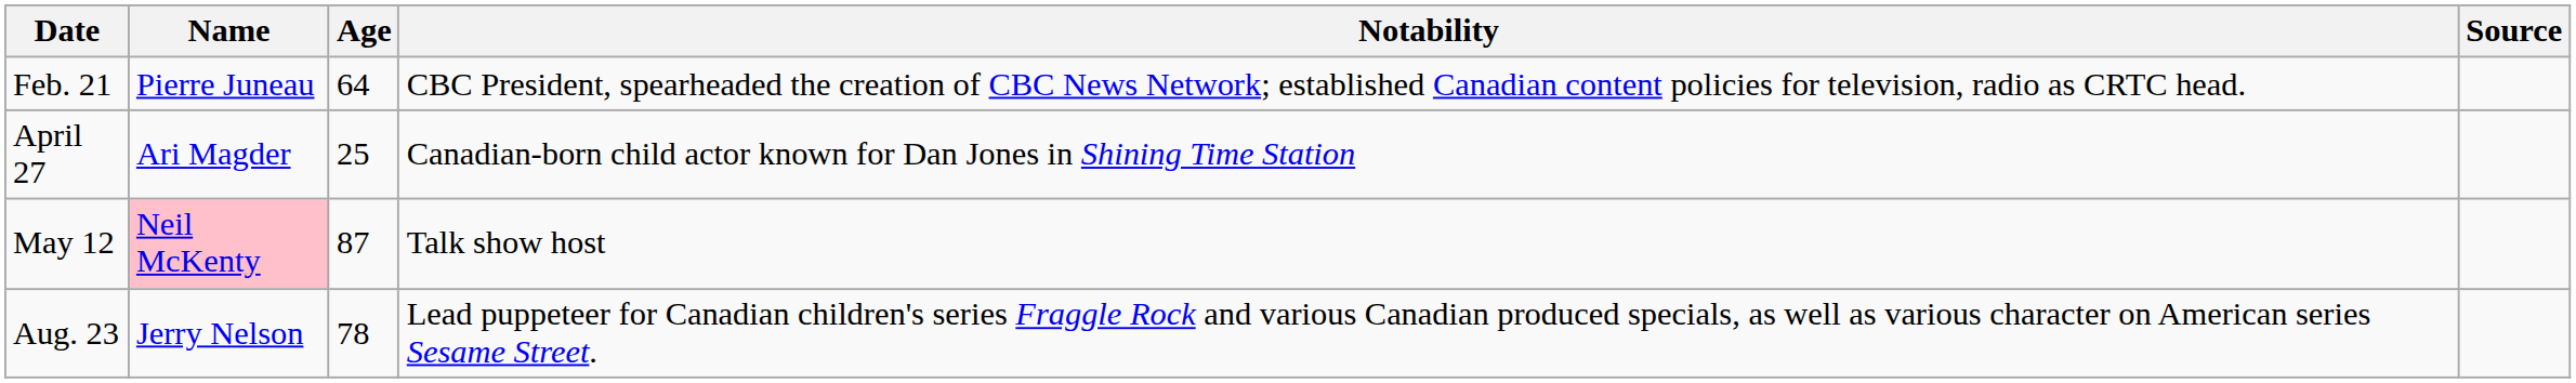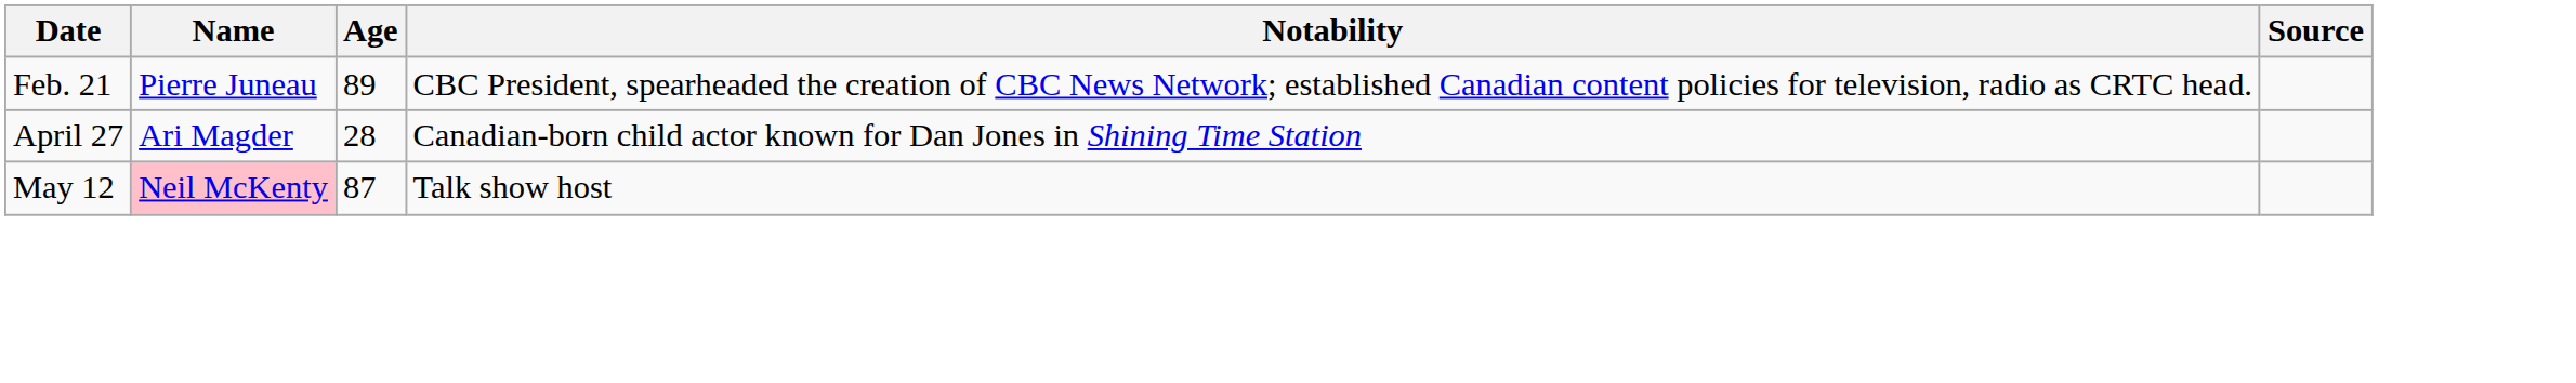 <table class="wikitable sortable">
 <tr>
 <th>Date</th>
 <th>Name</th>
 <th>Age</th>
 <th>Notability</th>
 <th>Source</th>
 </tr>
 <tr>
 <td>Feb. 21</td>
 <td><a href='#'>Pierre Juneau</a></td>
-<td>64</td>
+<td>89</td>
 <td>CBC President, spearheaded the creation of <a href='#'>CBC News Network</a>; established <a href='#'>Canadian content</a> policies for television, radio as CRTC head.</td>
 <td></td>
 </tr>
 <tr>
 <td>April 27</td>
 <td><a href='#'>Ari Magder</a></td>
-<td>25</td>
+<td>28</td>
 <td>Canadian-born child actor known for Dan Jones in <em><a href='#'>Shining Time Station</a></em></td>
 <td></td>
 </tr>
 <tr>
 <td>May 12</td>
 <td style="background: pink;"><a href='#'>Neil McKenty</a></td>
 <td>87</td>
 <td>Talk show host</td>
 <td></td>
 </tr>
-<tr>
-<td>Aug. 23</td>
-<td><a href='#'>Jerry Nelson</a></td>
-<td>78</td>
-<td>Lead puppeteer for Canadian children's series <em><a href='#'>Fraggle Rock</a></em> and various Canadian produced specials, as well as various character on American series <em><a href='#'>Sesame Street</a></em>.</td>
-<td></td>
-</tr>
 </table>
